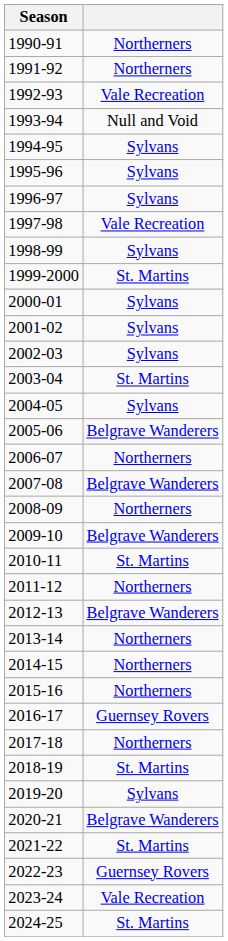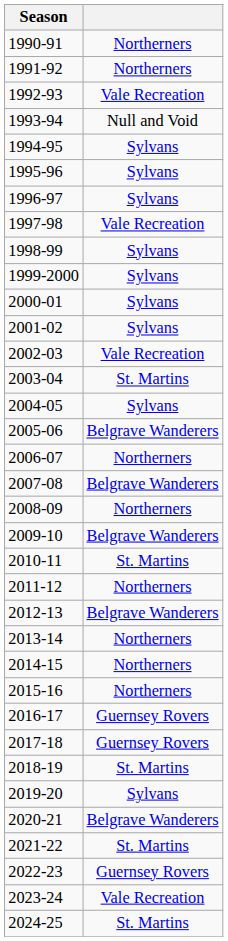 <table class="wikitable">
 <tr>
 <th>Season</th>
 <th></th>
 </tr>
 <tr>
 <td>1990-91</td>
 <td style="text-align:center;"><a href='#'>Northerners</a></td>
 </tr>
 <tr>
 <td>1991-92</td>
 <td style="text-align:center;"><a href='#'>Northerners</a></td>
 </tr>
 <tr>
 <td>1992-93</td>
 <td style="text-align:center;"><a href='#'>Vale Recreation</a></td>
 </tr>
 <tr>
 <td>1993-94</td>
 <td style="text-align:center;">Null and Void</td>
 </tr>
 <tr>
 <td>1994-95</td>
 <td style="text-align:center;"><a href='#'>Sylvans</a></td>
 </tr>
 <tr>
 <td>1995-96</td>
 <td style="text-align:center;"><a href='#'>Sylvans</a></td>
 </tr>
 <tr>
 <td>1996-97</td>
 <td style="text-align:center;"><a href='#'>Sylvans</a></td>
 </tr>
 <tr>
 <td>1997-98</td>
 <td style="text-align:center;"><a href='#'>Vale Recreation</a></td>
 </tr>
 <tr>
 <td>1998-99</td>
 <td style="text-align:center;"><a href='#'>Sylvans</a></td>
 </tr>
 <tr>
 <td>1999-2000</td>
-<td style="text-align:center;"><a href='#'>St. Martins</a></td>
+<td style="text-align:center;"><a href='#'>Sylvans</a></td>
 </tr>
 <tr>
 <td>2000-01</td>
 <td style="text-align:center;"><a href='#'>Sylvans</a></td>
 </tr>
 <tr>
 <td>2001-02</td>
 <td style="text-align:center;"><a href='#'>Sylvans</a></td>
 </tr>
 <tr>
 <td>2002-03</td>
-<td style="text-align:center;"><a href='#'>Sylvans</a></td>
+<td style="text-align:center;"><a href='#'>Vale Recreation</a></td>
 </tr>
 <tr>
 <td>2003-04</td>
 <td style="text-align:center;"><a href='#'>St. Martins</a></td>
 </tr>
 <tr>
 <td>2004-05</td>
 <td style="text-align:center;"><a href='#'>Sylvans</a></td>
 </tr>
 <tr>
 <td>2005-06</td>
 <td style="text-align:center;"><a href='#'>Belgrave Wanderers</a></td>
 </tr>
 <tr>
 <td>2006-07</td>
 <td style="text-align:center;"><a href='#'>Northerners</a></td>
 </tr>
 <tr>
 <td>2007-08</td>
 <td style="text-align:center;"><a href='#'>Belgrave Wanderers</a></td>
 </tr>
 <tr>
 <td>2008-09</td>
 <td style="text-align:center;"><a href='#'>Northerners</a></td>
 </tr>
 <tr>
 <td>2009-10</td>
 <td style="text-align:center;"><a href='#'>Belgrave Wanderers</a></td>
 </tr>
 <tr>
 <td>2010-11</td>
 <td style="text-align:center;"><a href='#'>St. Martins</a></td>
 </tr>
 <tr>
 <td>2011-12</td>
 <td style="text-align:center;"><a href='#'>Northerners</a></td>
 </tr>
 <tr>
 <td>2012-13</td>
 <td style="text-align:center;"><a href='#'>Belgrave Wanderers</a></td>
 </tr>
 <tr>
 <td>2013-14</td>
 <td style="text-align:center;"><a href='#'>Northerners</a></td>
 </tr>
 <tr>
 <td>2014-15</td>
 <td style="text-align:center;"><a href='#'>Northerners</a></td>
 </tr>
 <tr>
 <td>2015-16</td>
 <td style="text-align:center;"><a href='#'>Northerners</a></td>
 </tr>
 <tr>
 <td>2016-17</td>
 <td style="text-align:center;"><a href='#'>Guernsey Rovers</a></td>
 </tr>
 <tr>
 <td>2017-18</td>
-<td style="text-align:center;"><a href='#'>Northerners</a></td>
+<td style="text-align:center;"><a href='#'>Guernsey Rovers</a></td>
 </tr>
 <tr>
 <td>2018-19</td>
 <td style="text-align:center;"><a href='#'>St. Martins</a></td>
 </tr>
 <tr>
 <td>2019-20</td>
 <td style="text-align:center;"><a href='#'>Sylvans</a></td>
 </tr>
 <tr>
 <td>2020-21</td>
 <td style="text-align:center;"><a href='#'>Belgrave Wanderers</a></td>
 </tr>
 <tr>
 <td>2021-22</td>
 <td style="text-align:center;"><a href='#'>St. Martins</a></td>
 </tr>
 <tr>
 <td>2022-23</td>
 <td style="text-align:center;"><a href='#'>Guernsey Rovers</a></td>
 </tr>
 <tr>
 <td>2023-24</td>
 <td style="text-align:center;"><a href='#'>Vale Recreation</a></td>
 </tr>
 <tr>
 <td>2024-25</td>
 <td style="text-align:center;"><a href='#'>St. Martins</a></td>
 </tr>
 </table>
